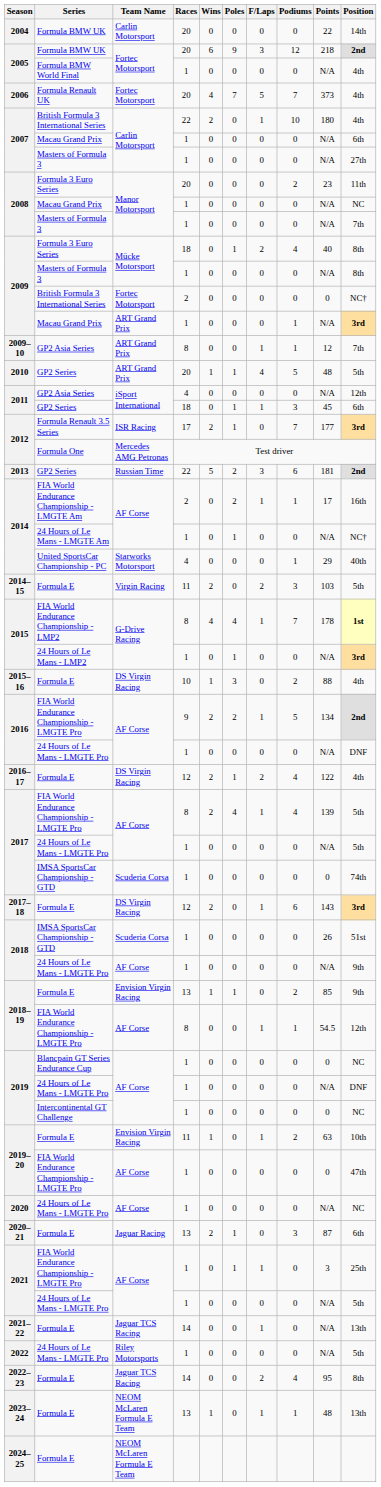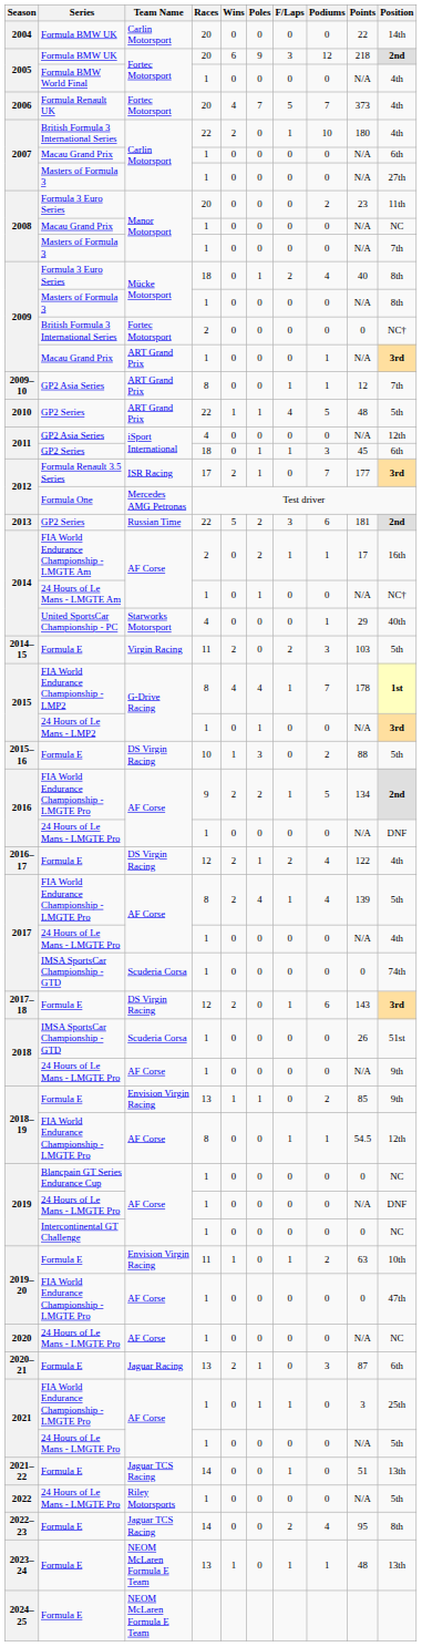 <table class="wikitable" style="font-size: 90%; text-align:center">
 <tr>
 <th>Season</th>
 <th>Series</th>
 <th>Team Name</th>
 <th>Races</th>
 <th>Wins</th>
 <th>Poles</th>
 <th>F/Laps</th>
 <th>Podiums</th>
 <th>Points</th>
 <th>Position</th>
 </tr>
 <tr>
 <th>2004</th>
 <td align=left><a href='#'>Formula BMW UK</a></td>
 <td align=left><a href='#'>Carlin Motorsport</a></td>
 <td>20</td>
 <td>0</td>
 <td>0</td>
 <td>0</td>
 <td>0</td>
 <td>22</td>
 <td>14th</td>
 </tr>
 <tr>
 <th rowspan=2>2005</th>
 <td align=left><a href='#'>Formula BMW UK</a></td>
 <td align=left rowspan=2><a href='#'>Fortec Motorsport</a></td>
 <td>20</td>
 <td>6</td>
 <td>9</td>
 <td>3</td>
 <td>12</td>
 <td>218</td>
 <td style="background:#DFDFDF;"><strong>2nd</strong></td>
 </tr>
 <tr>
 <td align=left><a href='#'>Formula BMW World Final</a></td>
 <td>1</td>
 <td>0</td>
 <td>0</td>
 <td>0</td>
 <td>0</td>
 <td>N/A</td>
 <td>4th</td>
 </tr>
 <tr>
 <th>2006</th>
 <td align=left><a href='#'>Formula Renault UK</a></td>
 <td align=left><a href='#'>Fortec Motorsport</a></td>
 <td>20</td>
 <td>4</td>
 <td>7</td>
 <td>5</td>
 <td>7</td>
 <td>373</td>
 <td>4th</td>
 </tr>
 <tr>
 <th rowspan=3>2007</th>
 <td align=left><a href='#'>British Formula 3 International Series</a></td>
 <td align=left rowspan=3><a href='#'>Carlin Motorsport</a></td>
 <td>22</td>
 <td>2</td>
 <td>0</td>
 <td>1</td>
 <td>10</td>
 <td>180</td>
 <td>4th</td>
 </tr>
 <tr>
 <td align=left><a href='#'>Macau Grand Prix</a></td>
 <td>1</td>
 <td>0</td>
 <td>0</td>
 <td>0</td>
 <td>0</td>
 <td>N/A</td>
 <td>6th</td>
 </tr>
 <tr>
 <td align=left><a href='#'>Masters of Formula 3</a></td>
 <td>1</td>
 <td>0</td>
 <td>0</td>
 <td>0</td>
 <td>0</td>
 <td>N/A</td>
 <td>27th</td>
 </tr>
 <tr>
 <th rowspan=3>2008</th>
 <td align=left><a href='#'>Formula 3 Euro Series</a></td>
 <td align=left rowspan=3><a href='#'>Manor Motorsport</a></td>
 <td>20</td>
 <td>0</td>
 <td>0</td>
 <td>0</td>
 <td>2</td>
 <td>23</td>
 <td>11th</td>
 </tr>
 <tr>
 <td align=left><a href='#'>Macau Grand Prix</a></td>
 <td>1</td>
 <td>0</td>
 <td>0</td>
 <td>0</td>
 <td>0</td>
 <td>N/A</td>
 <td>NC</td>
 </tr>
 <tr>
 <td align=left><a href='#'>Masters of Formula 3</a></td>
 <td>1</td>
 <td>0</td>
 <td>0</td>
 <td>0</td>
 <td>0</td>
 <td>N/A</td>
 <td>7th</td>
 </tr>
 <tr>
 <th rowspan=4>2009</th>
 <td align=left><a href='#'>Formula 3 Euro Series</a></td>
 <td align=left rowspan=2><a href='#'>Mücke Motorsport</a></td>
 <td>18</td>
 <td>0</td>
 <td>1</td>
 <td>2</td>
 <td>4</td>
 <td>40</td>
 <td>8th</td>
 </tr>
 <tr>
 <td align=left><a href='#'>Masters of Formula 3</a></td>
 <td>1</td>
 <td>0</td>
 <td>0</td>
 <td>0</td>
 <td>0</td>
 <td>N/A</td>
 <td>8th</td>
 </tr>
 <tr>
 <td align=left><a href='#'>British Formula 3 International Series</a></td>
 <td align=left><a href='#'>Fortec Motorsport</a></td>
 <td>2</td>
 <td>0</td>
 <td>0</td>
 <td>0</td>
 <td>0</td>
 <td>0</td>
 <td>NC†</td>
 </tr>
 <tr>
 <td align=left><a href='#'>Macau Grand Prix</a></td>
 <td align=left><a href='#'>ART Grand Prix</a></td>
 <td>1</td>
 <td>0</td>
 <td>0</td>
 <td>0</td>
 <td>1</td>
 <td>N/A</td>
 <td style="background:#FFDF9F;"><strong>3rd</strong></td>
 </tr>
 <tr>
 <th>2009–10</th>
 <td align=left><a href='#'>GP2 Asia Series</a></td>
 <td align=left><a href='#'>ART Grand Prix</a></td>
 <td>8</td>
 <td>0</td>
 <td>0</td>
 <td>1</td>
 <td>1</td>
 <td>12</td>
 <td>7th</td>
 </tr>
 <tr>
 <th>2010</th>
 <td align=left><a href='#'>GP2 Series</a></td>
 <td align=left><a href='#'>ART Grand Prix</a></td>
-<td>20</td>
+<td>22</td>
 <td>1</td>
 <td>1</td>
 <td>4</td>
 <td>5</td>
 <td>48</td>
 <td>5th</td>
 </tr>
 <tr>
 <th rowspan=2>2011</th>
 <td align=left><a href='#'>GP2 Asia Series</a></td>
 <td align=left rowspan=2><a href='#'>iSport International</a></td>
 <td>4</td>
 <td>0</td>
 <td>0</td>
 <td>0</td>
 <td>0</td>
 <td>N/A</td>
 <td>12th</td>
 </tr>
 <tr>
 <td align=left><a href='#'>GP2 Series</a></td>
 <td>18</td>
 <td>0</td>
 <td>1</td>
 <td>1</td>
 <td>3</td>
 <td>45</td>
 <td>6th</td>
 </tr>
 <tr>
 <th rowspan="2">2012</th>
 <td align=left><a href='#'>Formula Renault 3.5 Series</a></td>
 <td align=left><a href='#'>ISR Racing</a></td>
 <td>17</td>
 <td>2</td>
 <td>1</td>
 <td>0</td>
 <td>7</td>
 <td>177</td>
 <td style="background:#FFDF9F;"><strong>3rd</strong></td>
 </tr>
 <tr>
 <td align=left><a href='#'>Formula One</a></td>
 <td align=left><a href='#'>Mercedes AMG Petronas</a></td>
 <td colspan="7">Test driver</td>
 </tr>
 <tr>
 <th>2013</th>
 <td align=left><a href='#'>GP2 Series</a></td>
 <td align=left><a href='#'>Russian Time</a></td>
 <td>22</td>
 <td>5</td>
 <td>2</td>
 <td>3</td>
 <td>6</td>
 <td>181</td>
 <td style="background:#DFDFDF;"><strong>2nd</strong></td>
 </tr>
 <tr>
 <th rowspan="3">2014</th>
 <td align="left"><a href='#'>FIA World Endurance Championship - LMGTE Am</a></td>
 <td rowspan="2" align=left><a href='#'>AF Corse</a></td>
 <td>2</td>
 <td>0</td>
 <td>2</td>
 <td>1</td>
 <td>1</td>
 <td>17</td>
 <td>16th</td>
 </tr>
 <tr>
 <td align=left><a href='#'>24 Hours of Le Mans - LMGTE Am</a></td>
 <td>1</td>
 <td>0</td>
 <td>1</td>
 <td>0</td>
 <td>0</td>
 <td>N/A</td>
 <td>NC†</td>
 </tr>
 <tr>
 <td align=left><a href='#'>United SportsCar Championship - PC</a></td>
 <td align=left><a href='#'>Starworks Motorsport</a></td>
 <td>4</td>
 <td>0</td>
 <td>0</td>
 <td>0</td>
 <td>1</td>
 <td>29</td>
 <td>40th</td>
 </tr>
 <tr>
 <th>2014–15</th>
 <td align=left><a href='#'>Formula E</a></td>
 <td align=left><a href='#'>Virgin Racing</a></td>
 <td>11</td>
 <td>2</td>
 <td>0</td>
 <td>2</td>
 <td>3</td>
 <td>103</td>
 <td>5th</td>
 </tr>
 <tr>
 <th rowspan=2>2015</th>
 <td align=left><a href='#'>FIA World Endurance Championship - LMP2</a></td>
 <td align=left rowspan=2><a href='#'>G-Drive Racing</a></td>
 <td>8</td>
 <td>4</td>
 <td>4</td>
 <td>1</td>
 <td>7</td>
 <td>178</td>
 <td style="background:#FFFFBF;"><strong>1st</strong></td>
 </tr>
 <tr>
 <td align=left><a href='#'>24 Hours of Le Mans - LMP2</a></td>
 <td>1</td>
 <td>0</td>
 <td>1</td>
 <td>0</td>
 <td>0</td>
 <td>N/A</td>
 <td style="background:#FFDF9F;"><strong>3rd</strong></td>
 </tr>
 <tr>
 <th>2015–16</th>
 <td align=left><a href='#'>Formula E</a></td>
 <td align=left><a href='#'>DS Virgin Racing</a></td>
 <td>10</td>
 <td>1</td>
 <td>3</td>
 <td>0</td>
 <td>2</td>
 <td>88</td>
-<td>4th</td>
+<td>5th</td>
 </tr>
 <tr>
 <th rowspan=2>2016</th>
 <td align=left><a href='#'>FIA World Endurance Championship - LMGTE Pro</a></td>
 <td align=left rowspan=2><a href='#'>AF Corse</a></td>
 <td>9</td>
 <td>2</td>
 <td>2</td>
 <td>1</td>
 <td>5</td>
 <td>134</td>
 <td style="background:#DFDFDF;"><strong>2nd</strong></td>
 </tr>
 <tr>
 <td align=left><a href='#'>24 Hours of Le Mans - LMGTE Pro</a></td>
 <td>1</td>
 <td>0</td>
 <td>0</td>
 <td>0</td>
 <td>0</td>
 <td>N/A</td>
 <td>DNF</td>
 </tr>
 <tr>
 <th>2016–17</th>
 <td align=left><a href='#'>Formula E</a></td>
 <td align=left><a href='#'>DS Virgin Racing</a></td>
 <td>12</td>
 <td>2</td>
 <td>1</td>
 <td>2</td>
 <td>4</td>
 <td>122</td>
 <td>4th</td>
 </tr>
 <tr>
 <th rowspan=3>2017</th>
 <td align=left><a href='#'>FIA World Endurance Championship - LMGTE Pro</a></td>
 <td align=left rowspan=2><a href='#'>AF Corse</a></td>
 <td>8</td>
 <td>2</td>
 <td>4</td>
 <td>1</td>
 <td>4</td>
 <td>139</td>
 <td>5th</td>
 </tr>
 <tr>
 <td align=left><a href='#'>24 Hours of Le Mans - LMGTE Pro</a></td>
 <td>1</td>
 <td>0</td>
 <td>0</td>
 <td>0</td>
 <td>0</td>
 <td>N/A</td>
-<td>5th</td>
+<td>4th</td>
 </tr>
 <tr>
 <td align="left"><a href='#'>IMSA SportsCar Championship - GTD</a></td>
 <td align="left"><a href='#'>Scuderia Corsa</a></td>
 <td>1</td>
 <td>0</td>
 <td>0</td>
 <td>0</td>
 <td>0</td>
 <td>0</td>
 <td>74th</td>
 </tr>
 <tr>
 <th>2017–18</th>
 <td align=left><a href='#'>Formula E</a></td>
 <td align=left><a href='#'>DS Virgin Racing</a></td>
 <td>12</td>
 <td>2</td>
 <td>0</td>
 <td>1</td>
 <td>6</td>
 <td>143</td>
 <td style="background:#FFDF9F;"><strong>3rd</strong></td>
 </tr>
 <tr>
 <th rowspan=2>2018</th>
 <td align=left><a href='#'>IMSA SportsCar Championship - GTD</a></td>
 <td align=left><a href='#'>Scuderia Corsa</a></td>
 <td>1</td>
 <td>0</td>
 <td>0</td>
 <td>0</td>
 <td>0</td>
 <td>26</td>
 <td>51st</td>
 </tr>
 <tr>
 <td align=left><a href='#'>24 Hours of Le Mans - LMGTE Pro</a></td>
 <td align=left><a href='#'>AF Corse</a></td>
 <td>1</td>
 <td>0</td>
 <td>0</td>
 <td>0</td>
 <td>0</td>
 <td>N/A</td>
 <td>9th</td>
 </tr>
 <tr>
 <th rowspan=2>2018–19</th>
 <td align=left><a href='#'>Formula E</a></td>
 <td align=left><a href='#'>Envision Virgin Racing</a></td>
 <td>13</td>
 <td>1</td>
 <td>1</td>
 <td>0</td>
 <td>2</td>
 <td>85</td>
 <td>9th</td>
 </tr>
 <tr>
 <td align=left><a href='#'>FIA World Endurance Championship - LMGTE Pro</a></td>
 <td align=left><a href='#'>AF Corse</a></td>
 <td>8</td>
 <td>0</td>
 <td>0</td>
 <td>1</td>
 <td>1</td>
 <td>54.5</td>
 <td>12th</td>
 </tr>
 <tr>
 <th rowspan=3>2019</th>
 <td align=left><a href='#'>Blancpain GT Series Endurance Cup</a></td>
 <td rowspan="3" align="left"><a href='#'>AF Corse</a></td>
 <td>1</td>
 <td>0</td>
 <td>0</td>
 <td>0</td>
 <td>0</td>
 <td>0</td>
 <td>NC</td>
 </tr>
 <tr>
 <td align=left><a href='#'>24 Hours of Le Mans - LMGTE Pro</a></td>
 <td>1</td>
 <td>0</td>
 <td>0</td>
 <td>0</td>
 <td>0</td>
 <td>N/A</td>
 <td>DNF</td>
 </tr>
 <tr>
 <td align=left><a href='#'>Intercontinental GT Challenge</a></td>
 <td>1</td>
 <td>0</td>
 <td>0</td>
 <td>0</td>
 <td>0</td>
 <td>0</td>
 <td>NC</td>
 </tr>
 <tr>
 <th rowspan=2>2019–20</th>
 <td align=left><a href='#'>Formula E</a></td>
 <td align=left><a href='#'>Envision Virgin Racing</a></td>
 <td>11</td>
 <td>1</td>
 <td>0</td>
 <td>1</td>
 <td>2</td>
 <td>63</td>
 <td>10th</td>
 </tr>
 <tr>
 <td align=left><a href='#'>FIA World Endurance Championship - LMGTE Pro</a></td>
 <td align=left><a href='#'>AF Corse</a></td>
 <td>1</td>
 <td>0</td>
 <td>0</td>
 <td>0</td>
 <td>0</td>
 <td>0</td>
 <td>47th</td>
 </tr>
 <tr>
 <th>2020</th>
 <td align=left><a href='#'>24 Hours of Le Mans - LMGTE Pro</a></td>
 <td align=left><a href='#'>AF Corse</a></td>
 <td>1</td>
 <td>0</td>
 <td>0</td>
 <td>0</td>
 <td>0</td>
 <td>N/A</td>
 <td>NC</td>
 </tr>
 <tr>
 <th>2020–21</th>
 <td align=left><a href='#'>Formula E</a></td>
 <td align=left><a href='#'>Jaguar Racing</a></td>
 <td>13</td>
 <td>2</td>
 <td>1</td>
 <td>0</td>
 <td>3</td>
 <td>87</td>
 <td>6th</td>
 </tr>
 <tr>
 <th rowspan=2>2021</th>
 <td align=left><a href='#'>FIA World Endurance Championship - LMGTE Pro</a></td>
 <td align=left rowspan=2><a href='#'>AF Corse</a></td>
 <td>1</td>
 <td>0</td>
 <td>1</td>
 <td>1</td>
 <td>0</td>
 <td>3</td>
 <td>25th</td>
 </tr>
 <tr>
 <td align=left><a href='#'>24 Hours of Le Mans - LMGTE Pro</a></td>
 <td>1</td>
 <td>0</td>
 <td>0</td>
 <td>0</td>
 <td>0</td>
 <td>N/A</td>
 <td>5th</td>
 </tr>
 <tr>
 <th>2021–22</th>
 <td align=left><a href='#'>Formula E</a></td>
 <td align=left><a href='#'>Jaguar TCS Racing</a></td>
 <td>14</td>
 <td>0</td>
 <td>0</td>
 <td>1</td>
 <td>0</td>
-<td>N/A</td>
+<td>51</td>
 <td>13th</td>
 </tr>
 <tr>
 <th>2022</th>
 <td align=left><a href='#'>24 Hours of Le Mans - LMGTE Pro</a></td>
 <td align=left><a href='#'>Riley Motorsports</a></td>
 <td>1</td>
 <td>0</td>
 <td>0</td>
 <td>0</td>
 <td>0</td>
 <td>N/A</td>
 <td>5th</td>
 </tr>
 <tr>
 <th>2022–23</th>
 <td align=left><a href='#'>Formula E</a></td>
 <td align=left><a href='#'>Jaguar TCS Racing</a></td>
 <td>14</td>
 <td>0</td>
 <td>0</td>
 <td>2</td>
 <td>4</td>
 <td>95</td>
 <td>8th</td>
 </tr>
 <tr>
 <th>2023–24</th>
 <td align=left><a href='#'>Formula E</a></td>
 <td align=left><a href='#'>NEOM McLaren Formula E Team</a></td>
 <td>13</td>
 <td>1</td>
 <td>0</td>
 <td>1</td>
 <td>1</td>
 <td>48</td>
 <td>13th</td>
 </tr>
 <tr>
 <th>2024–25</th>
 <td align=left><a href='#'>Formula E</a></td>
 <td align=left><a href='#'>NEOM McLaren Formula E Team</a></td>
 <td></td>
 <td></td>
 <td></td>
 <td></td>
 <td></td>
 <td></td>
 <td></td>
 </tr>
 </table>
